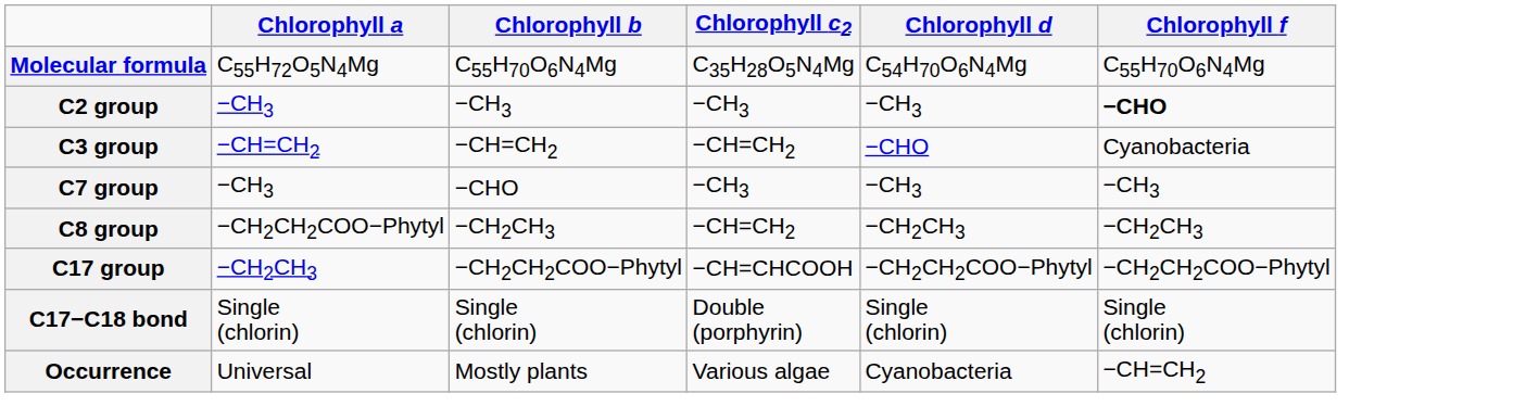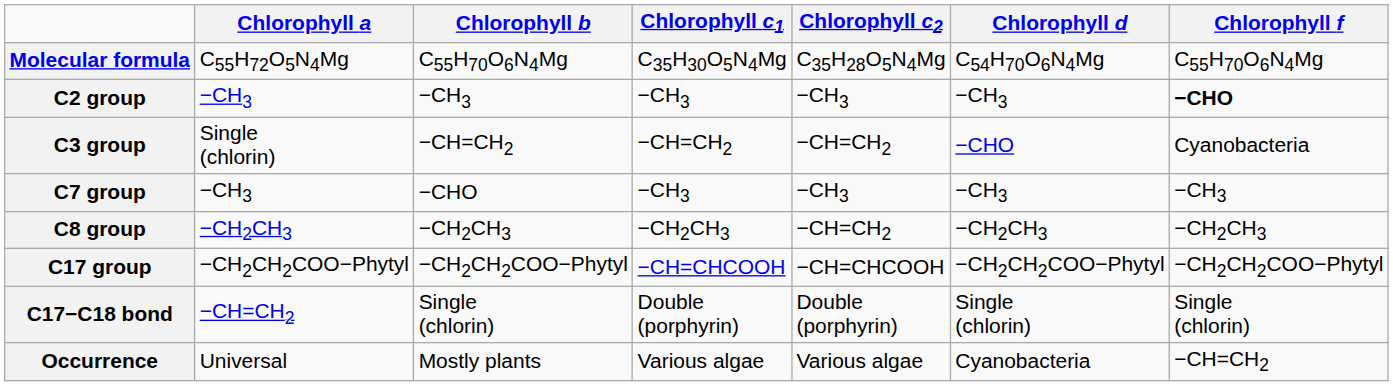 <table class="wikitable">
 <tr>
 <td></td>
 <th><a href='#'>Chlorophyll <em>a</em></a></th>
 <th><a href='#'>Chlorophyll <em>b</em></a></th>
+<th><a href='#'>Chlorophyll <em>c<sub>1</sub></em></a></th>
 <th><a href='#'>Chlorophyll <em>c<sub>2</sub></em></a></th>
 <th><a href='#'>Chlorophyll <em>d</em></a></th>
 <th><a href='#'>Chlorophyll <em>f</em></a></th>
 </tr>
 <tr>
 <th><a href='#'>Molecular formula</a></th>
 <td>C<sub>55</sub>H<sub>72</sub>O<sub>5</sub>N<sub>4</sub>Mg</td>
 <td>C<sub>55</sub>H<sub>70</sub>O<sub>6</sub>N<sub>4</sub>Mg</td>
+<td>C<sub>35</sub>H<sub>30</sub>O<sub>5</sub>N<sub>4</sub>Mg</td>
 <td>C<sub>35</sub>H<sub>28</sub>O<sub>5</sub>N<sub>4</sub>Mg</td>
 <td>C<sub>54</sub>H<sub>70</sub>O<sub>6</sub>N<sub>4</sub>Mg</td>
 <td>C<sub>55</sub>H<sub>70</sub>O<sub>6</sub>N<sub>4</sub>Mg</td>
 </tr>
 <tr>
 <th>C2 group</th>
 <td><a href='#'>−CH<sub>3</sub></a></td>
 <td>−CH<sub>3</sub></td>
 <td>−CH<sub>3</sub></td>
 <td>−CH<sub>3</sub></td>
+<td>−CH<sub>3</sub></td>
 <td><strong>−CHO</strong></td>
 </tr>
 <tr>
 <th>C3 group</th>
-<td><a href='#'>−CH=CH<sub>2</sub></a></td>
+<td>Single<br>(chlorin)</td>
+<td>−CH=CH<sub>2</sub></td>
 <td>−CH=CH<sub>2</sub></td>
 <td>−CH=CH<sub>2</sub></td>
 <td><a href='#'>−CHO</a></td>
 <td>Cyanobacteria</td>
 </tr>
 <tr>
 <th>C7 group</th>
 <td>−CH<sub>3</sub></td>
 <td>−CHO</td>
 <td>−CH<sub>3</sub></td>
 <td>−CH<sub>3</sub></td>
 <td>−CH<sub>3</sub></td>
+<td>−CH<sub>3</sub></td>
 </tr>
 <tr>
 <th>C8 group</th>
-<td>−CH<sub>2</sub>CH<sub>2</sub>COO−Phytyl</td>
+<td><a href='#'>−CH<sub>2</sub>CH<sub>3</sub></a></td>
+<td>−CH<sub>2</sub>CH<sub>3</sub></td>
 <td>−CH<sub>2</sub>CH<sub>3</sub></td>
 <td>−CH=CH<sub>2</sub></td>
 <td>−CH<sub>2</sub>CH<sub>3</sub></td>
 <td>−CH<sub>2</sub>CH<sub>3</sub></td>
 </tr>
 <tr>
 <th>C17 group</th>
-<td><a href='#'>−CH<sub>2</sub>CH<sub>3</sub></a></td>
 <td>−CH<sub>2</sub>CH<sub>2</sub>COO−Phytyl</td>
+<td>−CH<sub>2</sub>CH<sub>2</sub>COO−Phytyl</td>
+<td><a href='#'>−CH=CHCOOH</a></td>
 <td>−CH=CHCOOH</td>
 <td>−CH<sub>2</sub>CH<sub>2</sub>COO−Phytyl</td>
 <td>−CH<sub>2</sub>CH<sub>2</sub>COO−Phytyl</td>
 </tr>
 <tr>
 <th>C17−C18 bond</th>
+<td><a href='#'>−CH=CH<sub>2</sub></a></td>
 <td>Single<br>(chlorin)</td>
-<td>Single<br>(chlorin)</td>
+<td>Double<br>(porphyrin)</td>
 <td>Double<br>(porphyrin)</td>
 <td>Single<br>(chlorin)</td>
 <td>Single<br>(chlorin)</td>
 </tr>
 <tr>
 <th>Occurrence</th>
 <td>Universal</td>
 <td>Mostly plants</td>
 <td>Various algae</td>
+<td>Various algae</td>
 <td>Cyanobacteria</td>
 <td>−CH=CH<sub>2</sub></td>
 </tr>
 </table>
